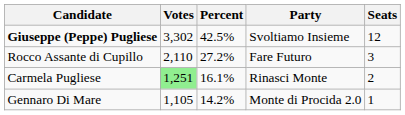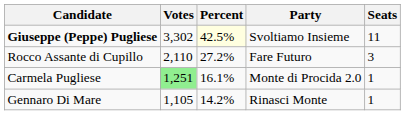 <table class="wikitable">
 <tr>
 <th>Candidate</th>
 <th>Votes</th>
 <th>Percent</th>
 <th>Party</th>
 <th>Seats</th>
 </tr>
 <tr>
 <td><strong>Giuseppe (Peppe) Pugliese</strong></td>
 <td>3,302</td>
-<td>42.5%</td>
+<td style="background: lightyellow;">42.5%</td>
 <td>Svoltiamo Insieme</td>
-<td>12</td>
+<td>11</td>
 </tr>
 <tr>
 <td>Rocco Assante di Cupillo</td>
 <td>2,110</td>
 <td>27.2%</td>
 <td>Fare Futuro</td>
 <td>3</td>
 </tr>
 <tr>
 <td>Carmela Pugliese</td>
 <td style="background: lightgreen;">1,251</td>
 <td>16.1%</td>
-<td>Rinasci Monte</td>
-<td>2</td>
+<td>Monte di Procida 2.0</td>
+<td>1</td>
 </tr>
 <tr>
 <td>Gennaro Di Mare</td>
 <td>1,105</td>
 <td>14.2%</td>
-<td>Monte di Procida 2.0</td>
+<td>Rinasci Monte</td>
 <td>1</td>
 </tr>
 </table>
